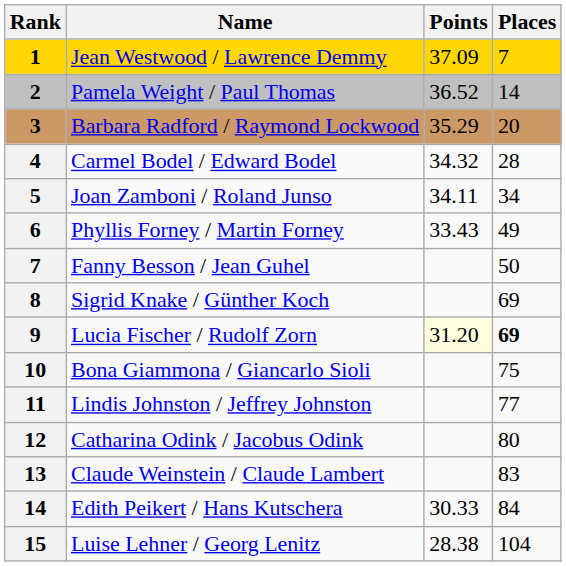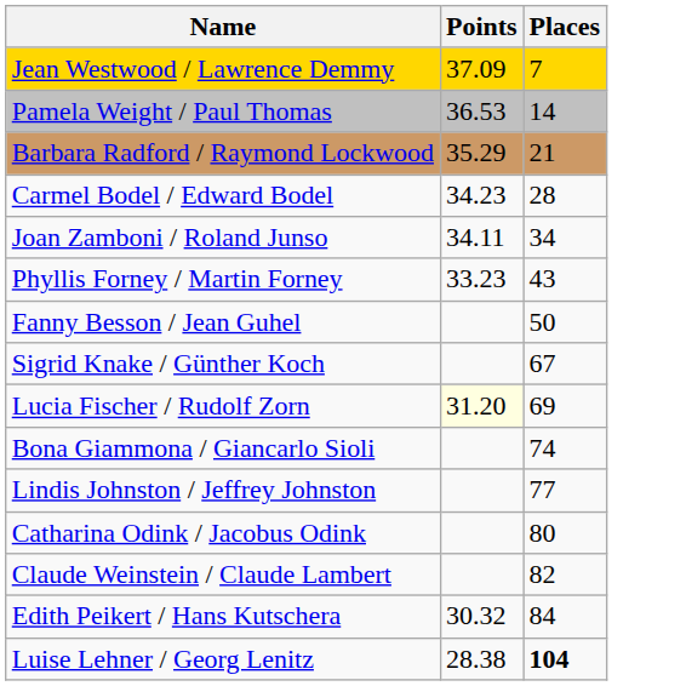 <table class="wikitable">
 <tr>
-<th>Rank</th>
 <th>Name</th>
 <th>Points</th>
 <th>Places</th>
 </tr>
 <tr bgcolor=gold>
-<td align=center><strong>1</strong></td>
 <td> <a href='#'>Jean Westwood</a> / <a href='#'>Lawrence Demmy</a></td>
 <td>37.09</td>
 <td>7</td>
 </tr>
 <tr bgcolor=silver>
-<td align=center><strong>2</strong></td>
 <td> <a href='#'>Pamela Weight</a> / <a href='#'>Paul Thomas</a></td>
-<td>36.52</td>
+<td>36.53</td>
 <td>14</td>
 </tr>
 <tr bgcolor=cc9966>
-<td align=center><strong>3</strong></td>
 <td> <a href='#'>Barbara Radford</a> / <a href='#'>Raymond Lockwood</a></td>
 <td>35.29</td>
-<td>20</td>
+<td>21</td>
 </tr>
 <tr>
-<th>4</th>
 <td> <a href='#'>Carmel Bodel</a> / <a href='#'>Edward Bodel</a></td>
-<td>34.32</td>
+<td>34.23</td>
 <td>28</td>
 </tr>
 <tr>
-<th>5</th>
 <td> <a href='#'>Joan Zamboni</a> / <a href='#'>Roland Junso</a></td>
 <td>34.11</td>
 <td>34</td>
 </tr>
 <tr>
-<th>6</th>
 <td> <a href='#'>Phyllis Forney</a> / <a href='#'>Martin Forney</a></td>
-<td>33.43</td>
-<td>49</td>
+<td>33.23</td>
+<td>43</td>
 </tr>
 <tr>
-<th>7</th>
 <td> <a href='#'>Fanny Besson</a> / <a href='#'>Jean Guhel</a></td>
 <td></td>
 <td>50</td>
 </tr>
 <tr>
-<th>8</th>
 <td> <a href='#'>Sigrid Knake</a> / <a href='#'>Günther Koch</a></td>
 <td></td>
+<td>67</td>
+</tr>
+<tr>
+<td> <a href='#'>Lucia Fischer</a> / <a href='#'>Rudolf Zorn</a></td>
+<td style="background: lightyellow;">31.20</td>
 <td>69</td>
 </tr>
 <tr>
-<th>9</th>
-<td> <a href='#'>Lucia Fischer</a> / <a href='#'>Rudolf Zorn</a></td>
-<td style="background: lightyellow;">31.20</td>
-<td><strong>69</strong></td>
+<td> <a href='#'>Bona Giammona</a> / <a href='#'>Giancarlo Sioli</a></td>
+<td></td>
+<td>74</td>
 </tr>
 <tr>
-<th>10</th>
-<td> <a href='#'>Bona Giammona</a> / <a href='#'>Giancarlo Sioli</a></td>
-<td></td>
-<td>75</td>
-</tr>
-<tr>
-<th>11</th>
 <td> <a href='#'>Lindis Johnston</a> / <a href='#'>Jeffrey Johnston</a></td>
 <td></td>
 <td>77</td>
 </tr>
 <tr>
-<th>12</th>
 <td> <a href='#'>Catharina Odink</a> / <a href='#'>Jacobus Odink</a></td>
 <td></td>
 <td>80</td>
 </tr>
 <tr>
-<th>13</th>
 <td> <a href='#'>Claude Weinstein</a> / <a href='#'>Claude Lambert</a></td>
 <td></td>
-<td>83</td>
+<td>82</td>
 </tr>
 <tr>
-<th>14</th>
 <td> <a href='#'>Edith Peikert</a> / <a href='#'>Hans Kutschera</a></td>
-<td>30.33</td>
+<td>30.32</td>
 <td>84</td>
 </tr>
 <tr>
-<th>15</th>
 <td> <a href='#'>Luise Lehner</a> / <a href='#'>Georg Lenitz</a></td>
 <td>28.38</td>
-<td>104</td>
+<td><strong>104</strong></td>
 </tr>
 </table>
